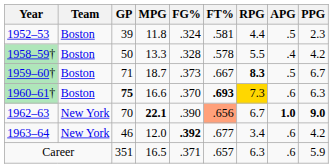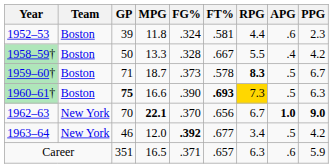 <table class="wikitable sortable" style="font-size:95%; text-align:right;">
 <tr>
 <th>Year</th>
 <th>Team</th>
 <th>GP</th>
 <th>MPG</th>
 <th>FG%</th>
 <th>FT%</th>
 <th>RPG</th>
 <th>APG</th>
 <th>PPG</th>
 </tr>
 <tr>
 <td style="text-align:left;"><a href='#'>1952–53</a></td>
 <td style="text-align:left;"><a href='#'>Boston</a></td>
 <td>39</td>
 <td>11.8</td>
 <td>.324</td>
 <td>.581</td>
 <td>4.4</td>
-<td>.5</td>
+<td>.6</td>
 <td>2.3</td>
 </tr>
 <tr>
 <td style="text-align:left;background:#afe6ba;"><a href='#'>1958–59</a>†</td>
 <td style="text-align:left;"><a href='#'>Boston</a></td>
 <td>50</td>
 <td>13.3</td>
 <td>.328</td>
-<td>.578</td>
+<td>.667</td>
 <td>5.5</td>
 <td>.4</td>
 <td>4.2</td>
 </tr>
 <tr>
 <td style="text-align:left;background:#afe6ba;"><a href='#'>1959–60</a>†</td>
 <td style="text-align:left;"><a href='#'>Boston</a></td>
 <td>71</td>
 <td>18.7</td>
 <td>.373</td>
-<td>.667</td>
+<td>.578</td>
 <td><strong>8.3</strong></td>
 <td>.5</td>
 <td>6.7</td>
 </tr>
 <tr>
 <td style="text-align:left;background:#afe6ba;"><a href='#'>1960–61</a>†</td>
 <td style="text-align:left;"><a href='#'>Boston</a></td>
 <td><strong>75</strong></td>
 <td>16.6</td>
-<td>.370</td>
+<td>.390</td>
 <td><strong>.693</strong></td>
 <td style="background: gold;">7.3</td>
-<td>.6</td>
+<td>.5</td>
 <td>6.3</td>
 </tr>
 <tr>
 <td style="text-align:left;"><a href='#'>1962–63</a></td>
 <td style="text-align:left;"><a href='#'>New York</a></td>
 <td>70</td>
 <td><strong>22.1</strong></td>
-<td>.390</td>
-<td style="background: lightsalmon;">.656</td>
+<td>.370</td>
+<td>.656</td>
 <td>6.7</td>
 <td><strong>1.0</strong></td>
 <td><strong>9.0</strong></td>
 </tr>
 <tr>
 <td style="text-align:left;"><a href='#'>1963–64</a></td>
 <td style="text-align:left;"><a href='#'>New York</a></td>
 <td>46</td>
 <td>12.0</td>
 <td><strong>.392</strong></td>
 <td>.677</td>
 <td>3.4</td>
-<td>.6</td>
+<td>.5</td>
 <td>4.2</td>
 </tr>
 <tr class="sortbottom">
 <td style="text-align:center;" colspan="2">Career</td>
 <td>351</td>
 <td>16.5</td>
 <td>.371</td>
 <td>.657</td>
 <td>6.3</td>
 <td>.6</td>
 <td>5.9</td>
 </tr>
 </table>
